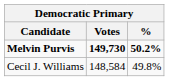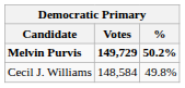 <table class=wikitable>
 <tr>
 <th colspan=3>Democratic Primary</th>
 </tr>
 <tr style="background:#e9e9e9">
 <th>Candidate</th>
 <th>Votes</th>
 <th>%</th>
 </tr>
 <tr>
 <td><strong>Melvin Purvis</strong></td>
-<td align=right><strong>149,730</strong></td>
+<td align=right><strong>149,729</strong></td>
 <td align=right><strong>50.2%</strong></td>
 </tr>
 <tr>
 <td>Cecil J. Williams</td>
 <td align=right>148,584</td>
 <td align=right>49.8%</td>
 </tr>
 </table>
